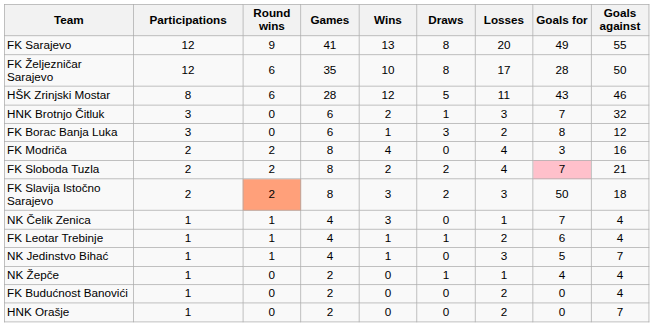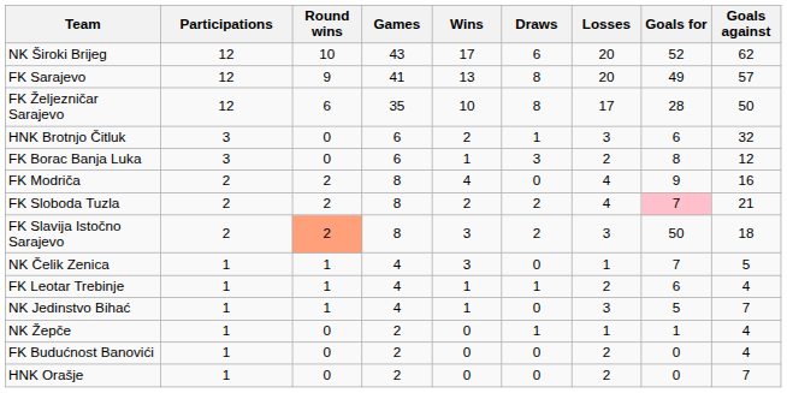 <table class="wikitable sortable" style="width:100%; text-align:center">
 <tr>
 <th style="width:20%">Team</th>
 <th style="width:17%">Participations</th>
 <th style="width:9%">Round wins</th>
 <th style="width:9%">Games</th>
 <th style="width:9%">Wins</th>
 <th style="width:9%">Draws</th>
 <th style="width:9%">Losses</th>
 <th style="width:9%">Goals for</th>
 <th style="width:9%">Goals against</th>
 </tr>
 <tr>
+<td style="text-align:left">NK Široki Brijeg</td>
+<td>12</td>
+<td>10</td>
+<td>43</td>
+<td>17</td>
+<td>6</td>
+<td>20</td>
+<td>52</td>
+<td>62</td>
+</tr>
+<tr>
 <td style="text-align:left">FK Sarajevo</td>
 <td>12</td>
 <td>9</td>
 <td>41</td>
 <td>13</td>
 <td>8</td>
 <td>20</td>
 <td>49</td>
-<td>55</td>
+<td>57</td>
 </tr>
 <tr>
 <td style="text-align:left">FK Željezničar Sarajevo</td>
 <td>12</td>
 <td>6</td>
 <td>35</td>
 <td>10</td>
 <td>8</td>
 <td>17</td>
 <td>28</td>
 <td>50</td>
 </tr>
 <tr>
-<td style="text-align:left">HŠK Zrinjski Mostar</td>
-<td>8</td>
-<td>6</td>
-<td>28</td>
-<td>12</td>
-<td>5</td>
-<td>11</td>
-<td>43</td>
-<td>46</td>
-</tr>
-<tr>
 <td style="text-align:left">HNK Brotnjo Čitluk</td>
 <td>3</td>
 <td>0</td>
 <td>6</td>
 <td>2</td>
 <td>1</td>
 <td>3</td>
-<td>7</td>
+<td>6</td>
 <td>32</td>
 </tr>
 <tr>
 <td style="text-align:left">FK Borac Banja Luka</td>
 <td>3</td>
 <td>0</td>
 <td>6</td>
 <td>1</td>
 <td>3</td>
 <td>2</td>
 <td>8</td>
 <td>12</td>
 </tr>
 <tr>
 <td style="text-align:left">FK Modriča</td>
 <td>2</td>
 <td>2</td>
 <td>8</td>
 <td>4</td>
 <td>0</td>
 <td>4</td>
-<td>3</td>
+<td>9</td>
 <td>16</td>
 </tr>
 <tr>
 <td style="text-align:left">FK Sloboda Tuzla</td>
 <td>2</td>
 <td>2</td>
 <td>8</td>
 <td>2</td>
 <td>2</td>
 <td>4</td>
 <td style="background: pink;">7</td>
 <td>21</td>
 </tr>
 <tr>
 <td style="text-align:left">FK Slavija Istočno Sarajevo</td>
 <td>2</td>
 <td style="background: lightsalmon;">2</td>
 <td>8</td>
 <td>3</td>
 <td>2</td>
 <td>3</td>
 <td>50</td>
 <td>18</td>
 </tr>
 <tr>
 <td style="text-align:left">NK Čelik Zenica</td>
 <td>1</td>
 <td>1</td>
 <td>4</td>
 <td>3</td>
 <td>0</td>
 <td>1</td>
 <td>7</td>
-<td>4</td>
+<td>5</td>
 </tr>
 <tr>
 <td style="text-align:left">FK Leotar Trebinje</td>
 <td>1</td>
 <td>1</td>
 <td>4</td>
 <td>1</td>
 <td>1</td>
 <td>2</td>
 <td>6</td>
 <td>4</td>
 </tr>
 <tr>
 <td style="text-align:left">NK Jedinstvo Bihać</td>
 <td>1</td>
 <td>1</td>
 <td>4</td>
 <td>1</td>
 <td>0</td>
 <td>3</td>
 <td>5</td>
 <td>7</td>
 </tr>
 <tr>
 <td style="text-align:left">NK Žepče</td>
 <td>1</td>
 <td>0</td>
 <td>2</td>
 <td>0</td>
 <td>1</td>
 <td>1</td>
-<td>4</td>
+<td>1</td>
 <td>4</td>
 </tr>
 <tr>
 <td style="text-align:left">FK Budućnost Banovići</td>
 <td>1</td>
 <td>0</td>
 <td>2</td>
 <td>0</td>
 <td>0</td>
 <td>2</td>
 <td>0</td>
 <td>4</td>
 </tr>
 <tr>
 <td style="text-align:left">HNK Orašje</td>
 <td>1</td>
 <td>0</td>
 <td>2</td>
 <td>0</td>
 <td>0</td>
 <td>2</td>
 <td>0</td>
 <td>7</td>
 </tr>
 </table>
